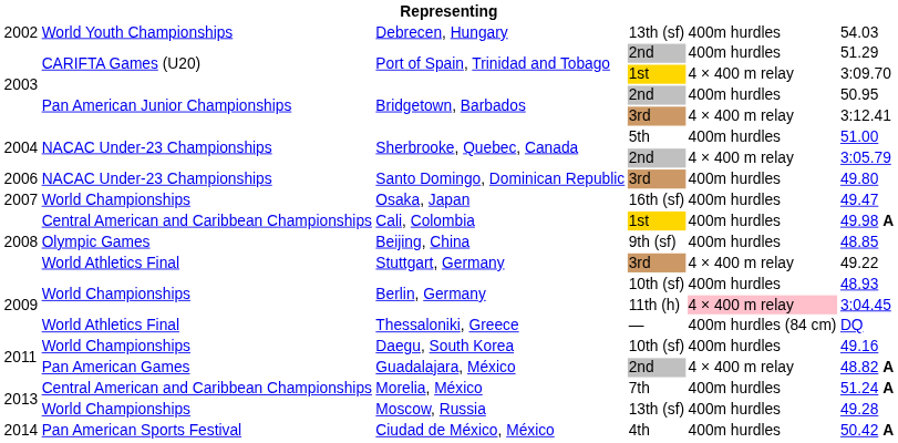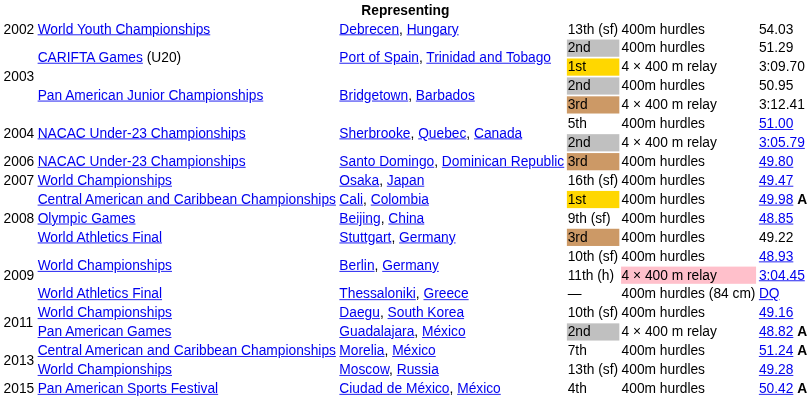 <table>
 <tr>
 <th colspan="6">Representing </th>
 </tr>
 <tr>
 <td>2002</td>
 <td><a href='#'>World Youth Championships</a></td>
 <td><a href='#'>Debrecen</a>, <a href='#'>Hungary</a></td>
 <td>13th (sf)</td>
 <td>400m hurdles</td>
 <td>54.03</td>
 </tr>
 <tr>
 <td rowspan=4>2003</td>
 <td rowspan=2><a href='#'>CARIFTA Games</a> (U20)</td>
 <td rowspan=2><a href='#'>Port of Spain</a>, <a href='#'>Trinidad and Tobago</a></td>
 <td bgcolor=silver>2nd</td>
 <td>400m hurdles</td>
 <td>51.29</td>
 </tr>
 <tr>
 <td bgcolor=gold>1st</td>
 <td>4 × 400 m relay</td>
 <td>3:09.70</td>
 </tr>
 <tr>
 <td rowspan=2><a href='#'>Pan American Junior Championships</a></td>
 <td rowspan=2><a href='#'>Bridgetown</a>, <a href='#'>Barbados</a></td>
 <td bgcolor=silver>2nd</td>
 <td>400m hurdles</td>
 <td>50.95</td>
 </tr>
 <tr>
 <td bgcolor="cc9966">3rd</td>
 <td>4 × 400 m relay</td>
 <td>3:12.41</td>
 </tr>
 <tr>
 <td rowspan=2>2004</td>
 <td rowspan=2><a href='#'>NACAC Under-23 Championships</a></td>
 <td rowspan=2><a href='#'>Sherbrooke</a>, <a href='#'>Quebec</a>, <a href='#'>Canada</a></td>
 <td>5th</td>
 <td>400m hurdles</td>
 <td><a href='#'>51.00</a></td>
 </tr>
 <tr>
 <td bgcolor=silver>2nd</td>
 <td>4 × 400 m relay</td>
 <td><a href='#'>3:05.79</a></td>
 </tr>
 <tr>
 <td>2006</td>
 <td><a href='#'>NACAC Under-23 Championships</a></td>
 <td><a href='#'>Santo Domingo</a>, <a href='#'>Dominican Republic</a></td>
 <td bgcolor="cc9966">3rd</td>
 <td>400m hurdles</td>
 <td><a href='#'>49.80</a></td>
 </tr>
 <tr>
 <td>2007</td>
 <td><a href='#'>World Championships</a></td>
 <td><a href='#'>Osaka</a>, <a href='#'>Japan</a></td>
 <td>16th (sf)</td>
 <td>400m hurdles</td>
 <td><a href='#'>49.47</a></td>
 </tr>
 <tr>
 <td rowspan=3>2008</td>
 <td><a href='#'>Central American and Caribbean Championships</a></td>
 <td><a href='#'>Cali</a>, <a href='#'>Colombia</a></td>
 <td bgcolor=gold>1st</td>
 <td>400m hurdles</td>
 <td><a href='#'>49.98</a> <strong>A</strong></td>
 </tr>
 <tr>
 <td><a href='#'>Olympic Games</a></td>
 <td><a href='#'>Beijing</a>, <a href='#'>China</a></td>
 <td>9th (sf)</td>
 <td>400m hurdles</td>
 <td><a href='#'>48.85</a></td>
 </tr>
 <tr>
 <td><a href='#'>World Athletics Final</a></td>
 <td><a href='#'>Stuttgart</a>, <a href='#'>Germany</a></td>
 <td bgcolor="cc9966">3rd</td>
-<td>4 × 400 m relay</td>
+<td>400m hurdles</td>
 <td>49.22</td>
 </tr>
 <tr>
 <td rowspan=3>2009</td>
 <td rowspan=2><a href='#'>World Championships</a></td>
 <td rowspan=2><a href='#'>Berlin</a>, <a href='#'>Germany</a></td>
 <td>10th (sf)</td>
 <td>400m hurdles</td>
 <td><a href='#'>48.93</a></td>
 </tr>
 <tr>
 <td>11th (h)</td>
 <td style="background: pink;">4 × 400 m relay</td>
 <td><a href='#'>3:04.45</a></td>
 </tr>
 <tr>
 <td><a href='#'>World Athletics Final</a></td>
 <td><a href='#'>Thessaloniki</a>, <a href='#'>Greece</a></td>
 <td>—</td>
 <td>400m hurdles (84 cm)</td>
 <td><a href='#'>DQ</a></td>
 </tr>
 <tr>
 <td rowspan=2>2011</td>
 <td><a href='#'>World Championships</a></td>
 <td><a href='#'>Daegu</a>, <a href='#'>South Korea</a></td>
 <td>10th (sf)</td>
 <td>400m hurdles</td>
 <td><a href='#'>49.16</a></td>
 </tr>
 <tr>
 <td><a href='#'>Pan American Games</a></td>
 <td><a href='#'>Guadalajara</a>, <a href='#'>México</a></td>
 <td bgcolor=silver>2nd</td>
 <td>4 × 400 m relay</td>
 <td><a href='#'>48.82</a> <strong>A</strong></td>
 </tr>
 <tr>
 <td rowspan=2>2013</td>
 <td><a href='#'>Central American and Caribbean Championships</a></td>
 <td><a href='#'>Morelia</a>, <a href='#'>México</a></td>
 <td>7th</td>
 <td>400m hurdles</td>
 <td><a href='#'>51.24</a> <strong>A</strong></td>
 </tr>
 <tr>
 <td><a href='#'>World Championships</a></td>
 <td><a href='#'>Moscow</a>, <a href='#'>Russia</a></td>
 <td>13th (sf)</td>
 <td>400m hurdles</td>
 <td><a href='#'>49.28</a></td>
 </tr>
 <tr>
-<td>2014</td>
+<td>2015</td>
 <td><a href='#'>Pan American Sports Festival</a></td>
 <td><a href='#'>Ciudad de México</a>, <a href='#'>México</a></td>
 <td>4th</td>
 <td>400m hurdles</td>
 <td><a href='#'>50.42</a> <strong>A</strong></td>
 </tr>
 </table>
